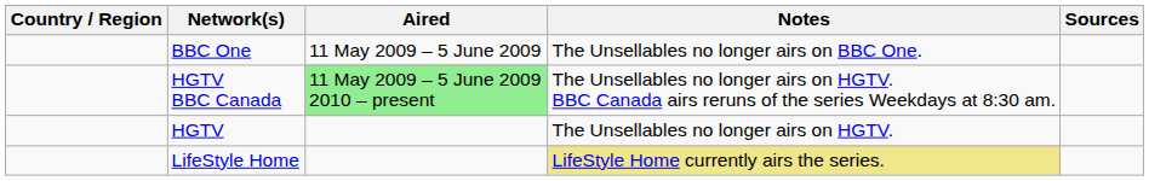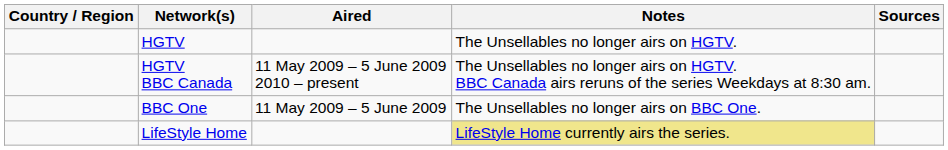 <table class="wikitable">
 <tr>
 <th>Country / Region</th>
 <th>Network(s)</th>
 <th>Aired</th>
 <th style="width:45%">Notes</th>
 <th>Sources</th>
 </tr>
 <tr>
 <td></td>
-<td><a href='#'>BBC One</a></td>
-<td>11 May 2009 – 5 June 2009</td>
-<td>The Unsellables no longer airs on <a href='#'>BBC One</a>.</td>
+<td><a href='#'>HGTV</a></td>
+<td></td>
+<td>The Unsellables no longer airs on <a href='#'>HGTV</a>.</td>
 <td></td>
 </tr>
 <tr>
 <td></td>
 <td><a href='#'>HGTV</a><br><a href='#'>BBC Canada</a></td>
-<td style="background: lightgreen;">11 May 2009 – 5 June 2009<br>2010 – present</td>
+<td>11 May 2009 – 5 June 2009<br>2010 – present</td>
 <td>The Unsellables no longer airs on <a href='#'>HGTV</a>.<br><a href='#'>BBC Canada</a> airs reruns of the series Weekdays at 8:30 am.</td>
 <td></td>
 </tr>
 <tr>
 <td></td>
-<td><a href='#'>HGTV</a></td>
-<td></td>
-<td>The Unsellables no longer airs on <a href='#'>HGTV</a>.</td>
+<td><a href='#'>BBC One</a></td>
+<td>11 May 2009 – 5 June 2009</td>
+<td>The Unsellables no longer airs on <a href='#'>BBC One</a>.</td>
 <td></td>
 </tr>
 <tr>
 <td></td>
 <td><a href='#'>LifeStyle Home</a></td>
 <td></td>
 <td style="background: khaki;"><a href='#'>LifeStyle Home</a> currently airs the series.</td>
 <td></td>
 </tr>
 </table>
